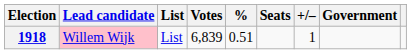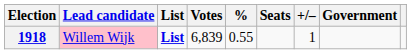 <table class="wikitable" style="text-align: right;">
 <tr>
 <th scope="col">Election</th>
 <th scope="col"><a href='#'>Lead candidate</a></th>
 <th scope="col">List</th>
 <th scope="col">Votes</th>
 <th scope="col">%</th>
 <th scope="col">Seats</th>
 <th scope="col">+/–</th>
 <th scope="col">Government</th>
 <th scope="col" class="unsortable"></th>
 </tr>
 <tr>
 <th scope="row"><a href='#'>1918</a></th>
 <td align="left" style="background: pink;"><a href='#'>Willem Wijk</a></td>
-<td align="left"><a href='#'>List</a></td>
+<td align="left"><strong><a href='#'>List</a></strong></td>
 <td>6,839</td>
-<td>0.51</td>
+<td>0.55</td>
 <td></td>
 <td> 1</td>
 <td></td>
 <td align="left"></td>
 </tr>
 </table>
